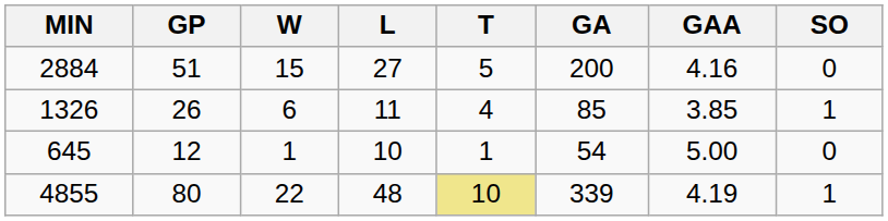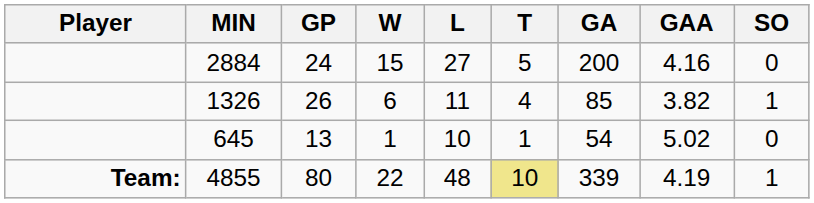 <table class="wikitable sortable" width="60%">
 <tr>
+<th bgcolor="#DDDDFF" width="10%">Player</th>
 <th width="3%" bgcolor="#DDDDFF" title="Minutes played">MIN</th>
 <th width="3%" bgcolor="#DDDDFF" title="Games played in">GP</th>
 <th width="3%" bgcolor="#DDDDFF" title="Games played in">W</th>
 <th width="3%" bgcolor="#DDDDFF"title="Games played in">L</th>
 <th width="3%" bgcolor="#DDDDFF" title="Ties">T</th>
 <th width="3%" bgcolor="#DDDDFF" title="Goals against">GA</th>
 <th width="3%" bgcolor="#DDDDFF" title="Goals against average">GAA</th>
 <th width="3%" bgcolor="#DDDDFF"title="Shut-outs">SO</th>
 </tr>
 <tr align="center">
+<td align="right"></td>
 <td>2884</td>
-<td>51</td>
+<td>24</td>
 <td>15</td>
 <td>27</td>
 <td>5</td>
 <td>200</td>
 <td>4.16</td>
 <td>0</td>
 </tr>
 <tr align="center">
+<td align="right"></td>
 <td>1326</td>
 <td>26</td>
 <td>6</td>
 <td>11</td>
 <td>4</td>
 <td>85</td>
-<td>3.85</td>
+<td>3.82</td>
 <td>1</td>
 </tr>
 <tr align="center">
+<td align="right"></td>
 <td>645</td>
-<td>12</td>
+<td>13</td>
 <td>1</td>
 <td>10</td>
 <td>1</td>
 <td>54</td>
-<td>5.00</td>
+<td>5.02</td>
 <td>0</td>
 </tr>
 <tr align="center">
+<td align="right"><strong>Team:</strong></td>
 <td>4855</td>
 <td>80</td>
 <td>22</td>
 <td>48</td>
 <td style="background: khaki;">10</td>
 <td>339</td>
 <td>4.19</td>
 <td>1</td>
 </tr>
 </table>
